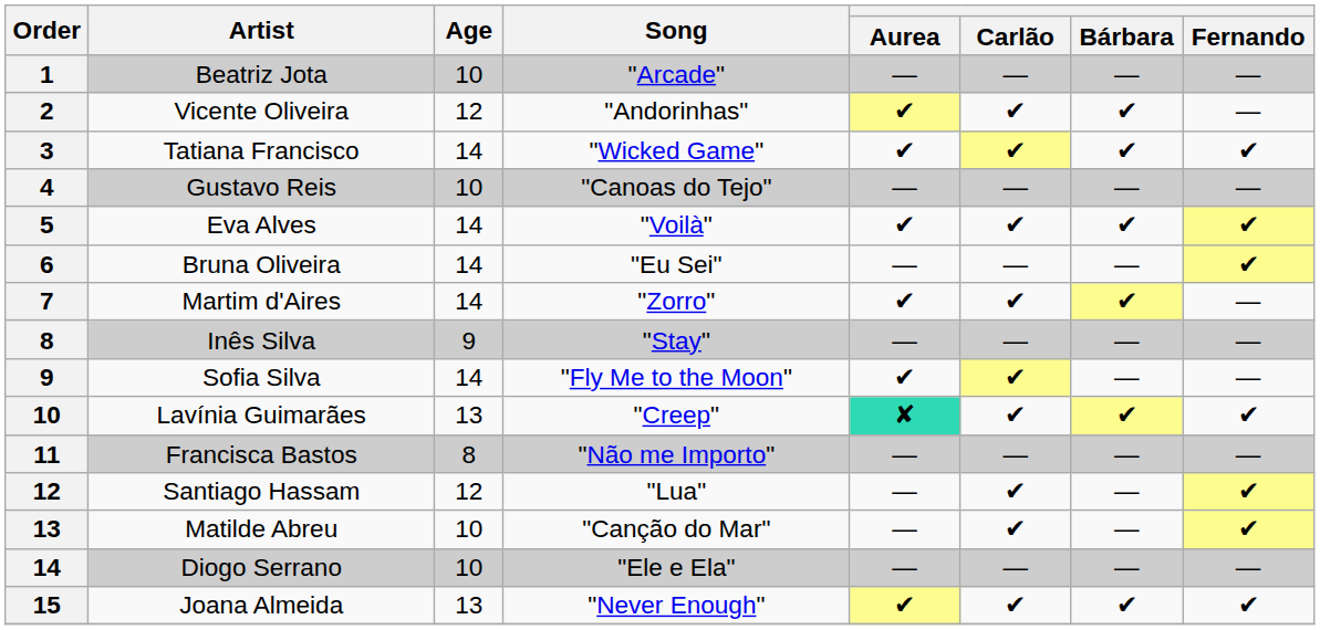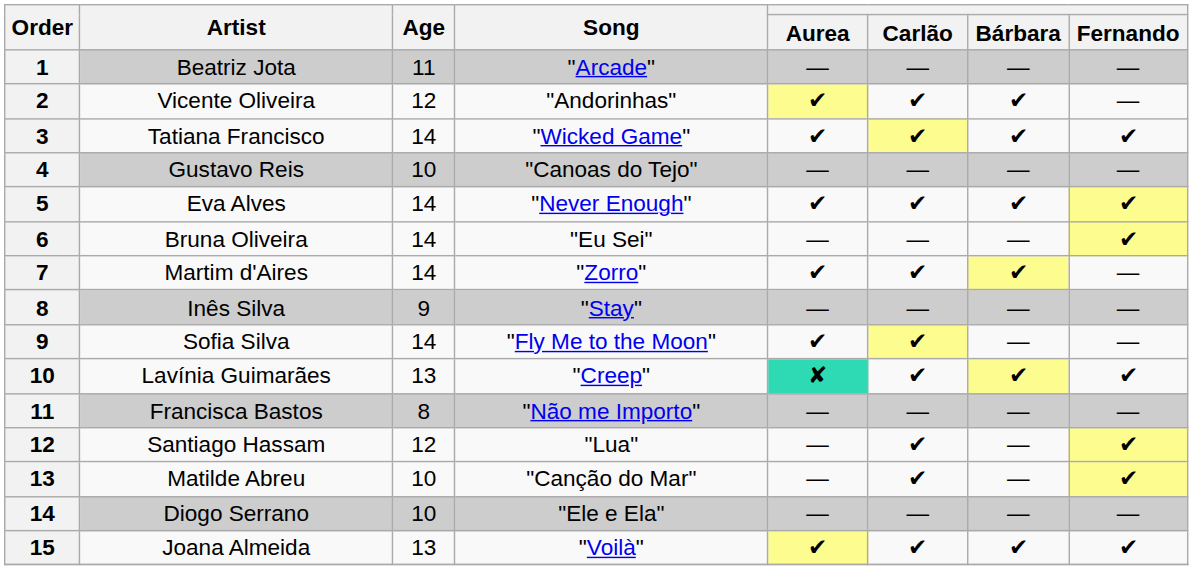 <table class="wikitable" style="text-align:center; line-height:17px; width:95%">
 <tr>
 <th rowspan="2" width="05%">Order</th>
 <th rowspan="2" width="25%">Artist</th>
 <th rowspan="2" width="05%">Age</th>
 <th rowspan="2" width="25%">Song</th>
 <th colspan="4"></th>
 </tr>
 <tr>
 <th width="08%">Aurea</th>
 <th width="08%">Carlão</th>
 <th width="08%">Bárbara</th>
 <th width="08%">Fernando</th>
 </tr>
 <tr style="background:#cdcdcd">
 <th>1</th>
 <td>Beatriz Jota</td>
-<td>10</td>
+<td>11</td>
 <td>"<a href='#'>Arcade</a>"</td>
 <td>—</td>
 <td>—</td>
 <td>—</td>
 <td>—</td>
 </tr>
 <tr>
 <th>2</th>
 <td>Vicente Oliveira</td>
 <td>12</td>
 <td>"Andorinhas"</td>
 <td style="background:#fdfc8f">✔</td>
 <td>✔</td>
 <td>✔</td>
 <td>—</td>
 </tr>
 <tr>
 <th>3</th>
 <td>Tatiana Francisco</td>
 <td>14</td>
 <td>"<a href='#'>Wicked Game</a>"</td>
 <td>✔</td>
 <td style="background:#fdfc8f">✔</td>
 <td>✔</td>
 <td>✔</td>
 </tr>
 <tr style="background:#cdcdcd">
 <th>4</th>
 <td>Gustavo Reis</td>
 <td>10</td>
 <td>"Canoas do Tejo"</td>
 <td>—</td>
 <td>—</td>
 <td>—</td>
 <td>—</td>
 </tr>
 <tr>
 <th>5</th>
 <td>Eva Alves</td>
 <td>14</td>
-<td>"<a href='#'>Voilà</a>"</td>
+<td>"<a href='#'>Never Enough</a>"</td>
 <td>✔</td>
 <td>✔</td>
 <td>✔</td>
 <td style="background:#fdfc8f">✔</td>
 </tr>
 <tr>
 <th>6</th>
 <td>Bruna Oliveira</td>
 <td>14</td>
 <td>"Eu Sei"</td>
 <td>—</td>
 <td>—</td>
 <td>—</td>
 <td style="background:#fdfc8f">✔</td>
 </tr>
 <tr>
 <th>7</th>
 <td>Martim d'Aires</td>
 <td>14</td>
 <td>"<a href='#'>Zorro</a>"</td>
 <td>✔</td>
 <td>✔</td>
 <td style="background:#fdfc8f">✔</td>
 <td>—</td>
 </tr>
 <tr style="background:#cdcdcd">
 <th>8</th>
 <td>Inês Silva</td>
 <td>9</td>
 <td>"<a href='#'>Stay</a>"</td>
 <td>—</td>
 <td>—</td>
 <td>—</td>
 <td>—</td>
 </tr>
 <tr>
 <th>9</th>
 <td>Sofia Silva</td>
 <td>14</td>
 <td>"<a href='#'>Fly Me to the Moon</a>"</td>
 <td>✔</td>
 <td style="background:#fdfc8f">✔</td>
 <td>—</td>
 <td>—</td>
 </tr>
 <tr>
 <th>10</th>
 <td>Lavínia Guimarães</td>
 <td>13</td>
 <td>"<a href='#'>Creep</a>"</td>
 <td style="background:#2ddab4">✘</td>
 <td>✔</td>
 <td style="background:#fdfc8f">✔</td>
 <td>✔</td>
 </tr>
 <tr style="background:#cdcdcd">
 <th>11</th>
 <td>Francisca Bastos</td>
 <td>8</td>
 <td>"<a href='#'>Não me Importo</a>"</td>
 <td>—</td>
 <td>—</td>
 <td>—</td>
 <td>—</td>
 </tr>
 <tr>
 <th>12</th>
 <td>Santiago Hassam</td>
 <td>12</td>
 <td>"Lua"</td>
 <td>—</td>
 <td>✔</td>
 <td>—</td>
 <td style="background:#fdfc8f">✔</td>
 </tr>
 <tr>
 <th>13</th>
 <td>Matilde Abreu</td>
 <td>10</td>
 <td>"Canção do Mar"</td>
 <td>—</td>
 <td>✔</td>
 <td>—</td>
 <td style="background:#fdfc8f">✔</td>
 </tr>
 <tr style="background:#cdcdcd">
 <th>14</th>
 <td>Diogo Serrano</td>
 <td>10</td>
 <td>"Ele e Ela"</td>
 <td>—</td>
 <td>—</td>
 <td>—</td>
 <td>—</td>
 </tr>
 <tr>
 <th>15</th>
 <td>Joana Almeida</td>
 <td>13</td>
-<td>"<a href='#'>Never Enough</a>"</td>
+<td>"<a href='#'>Voilà</a>"</td>
 <td style="background:#fdfc8f">✔</td>
 <td>✔</td>
 <td>✔</td>
 <td>✔</td>
 </tr>
 <tr>
 </tr>
 </table>
